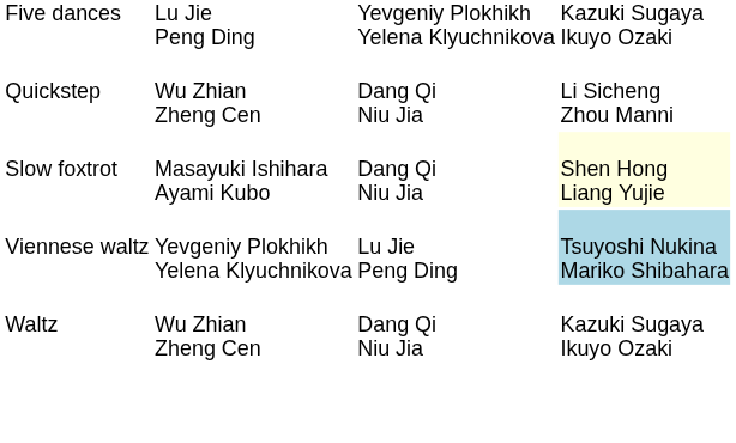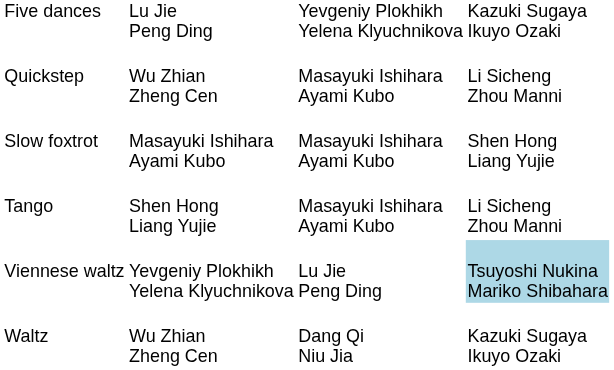 <table>
 <tr>
 <td>Five dances</td>
 <td><br>Lu Jie<br>Peng Ding</td>
 <td><br>Yevgeniy Plokhikh<br>Yelena Klyuchnikova</td>
 <td><br>Kazuki Sugaya<br>Ikuyo Ozaki</td>
 </tr>
 <tr>
 <td>Quickstep</td>
 <td><br>Wu Zhian<br>Zheng Cen</td>
-<td><br>Dang Qi<br>Niu Jia</td>
+<td><br>Masayuki Ishihara<br>Ayami Kubo</td>
 <td><br>Li Sicheng<br>Zhou Manni</td>
 </tr>
 <tr>
 <td>Slow foxtrot</td>
 <td><br>Masayuki Ishihara<br>Ayami Kubo</td>
-<td><br>Dang Qi<br>Niu Jia</td>
-<td style="background: lightyellow;"><br>Shen Hong<br>Liang Yujie</td>
+<td><br>Masayuki Ishihara<br>Ayami Kubo</td>
+<td><br>Shen Hong<br>Liang Yujie</td>
+</tr>
+<tr>
+<td>Tango</td>
+<td><br>Shen Hong<br>Liang Yujie</td>
+<td><br>Masayuki Ishihara<br>Ayami Kubo</td>
+<td><br>Li Sicheng<br>Zhou Manni</td>
 </tr>
 <tr>
 <td>Viennese waltz</td>
 <td><br>Yevgeniy Plokhikh<br>Yelena Klyuchnikova</td>
 <td><br>Lu Jie<br>Peng Ding</td>
 <td style="background: lightblue;"><br>Tsuyoshi Nukina<br>Mariko Shibahara</td>
 </tr>
 <tr>
 <td>Waltz</td>
 <td><br>Wu Zhian<br>Zheng Cen</td>
 <td><br>Dang Qi<br>Niu Jia</td>
 <td><br>Kazuki Sugaya<br>Ikuyo Ozaki</td>
 </tr>
 </table>
